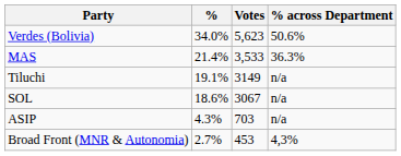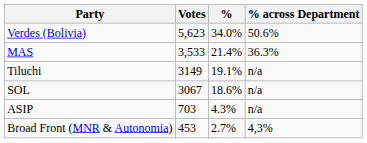 <table class="wikitable">
 <tr>
 <th>Party</th>
+<th>Votes</th>
 <th>%</th>
-<th>Votes</th>
 <th>% across Department</th>
 </tr>
 <tr>
 <td><a href='#'>Verdes (Bolivia)</a></td>
+<td>5,623</td>
 <td>34.0%</td>
-<td>5,623</td>
 <td>50.6%</td>
 </tr>
 <tr>
 <td><a href='#'>MAS</a></td>
+<td>3,533</td>
 <td>21.4%</td>
-<td>3,533</td>
 <td>36.3%</td>
 </tr>
 <tr>
 <td>Tiluchi</td>
+<td>3149</td>
 <td>19.1%</td>
-<td>3149</td>
 <td>n/a</td>
 </tr>
 <tr>
 <td>SOL</td>
+<td>3067</td>
 <td>18.6%</td>
-<td>3067</td>
 <td>n/a</td>
 </tr>
 <tr>
 <td>ASIP</td>
+<td>703</td>
 <td>4.3%</td>
-<td>703</td>
 <td>n/a</td>
 </tr>
 <tr>
 <td>Broad Front (<a href='#'>MNR</a> & <a href='#'>Autonomia</a>)</td>
+<td>453</td>
 <td>2.7%</td>
-<td>453</td>
 <td>4,3%</td>
 </tr>
 </table>
